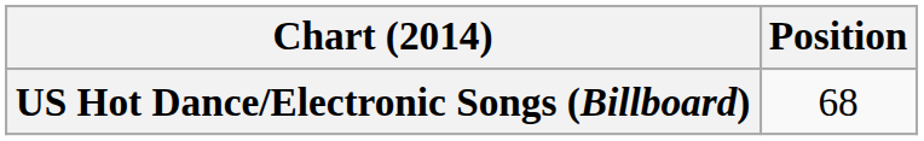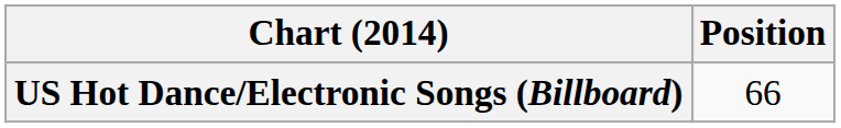 <table class="wikitable plainrowheaders " style="text-align:center;">
 <tr>
 <th scope="col">Chart (2014)</th>
 <th scope="col">Position</th>
 </tr>
 <tr>
 <th scope="row">US Hot Dance/Electronic Songs (<em>Billboard</em>)</th>
-<td>68</td>
+<td>66</td>
 </tr>
 </table>
